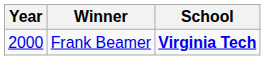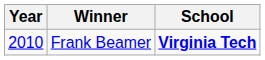 <table class="wikitable">
 <tr>
 <th bgcolor="#e5e5e5">Year</th>
 <th bgcolor="#e5e5e5">Winner</th>
 <th bgcolor="#e5e5e5">School</th>
 </tr>
 <tr>
-<td><a href='#'>2000</a></td>
+<td><a href='#'>2010</a></td>
 <td><a href='#'>Frank Beamer</a></td>
 <td><strong><a href='#'>Virginia Tech</a></strong></td>
 </tr>
 </table>
